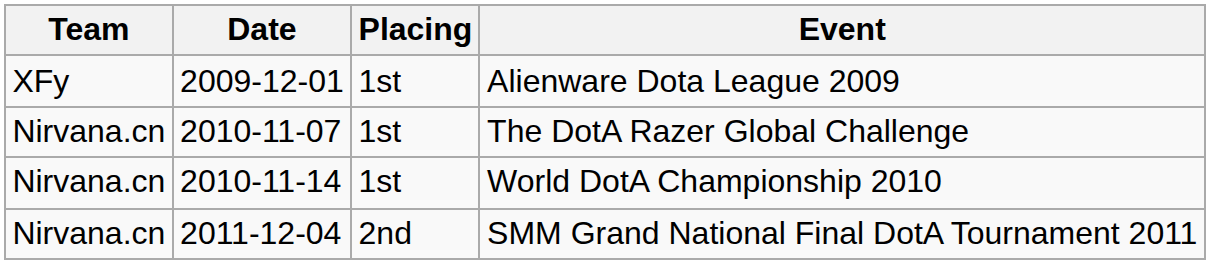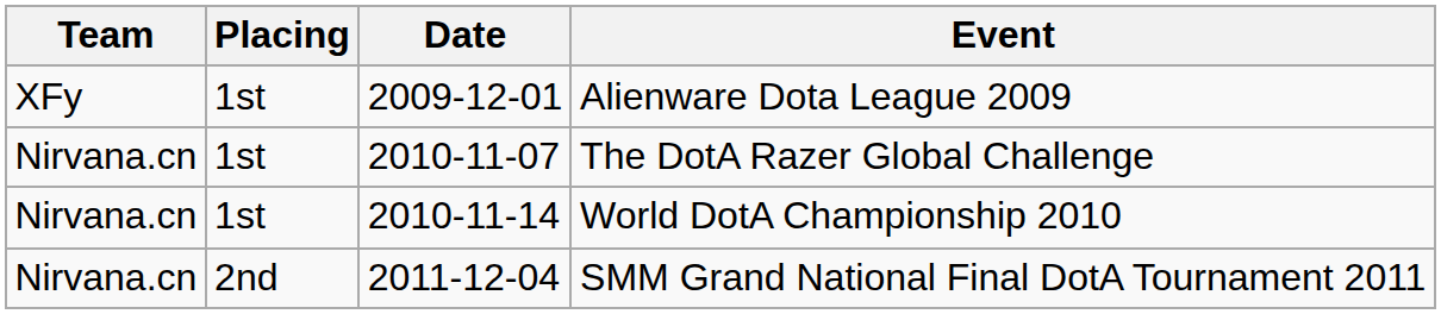 <table class="wikitable sortable">
 <tr>
 <th>Team</th>
+<th>Placing</th>
 <th>Date</th>
-<th>Placing</th>
 <th>Event</th>
 </tr>
 <tr>
 <td>XFy</td>
+<td>1st</td>
 <td>2009-12-01</td>
-<td>1st</td>
 <td>Alienware Dota League 2009</td>
 </tr>
 <tr>
 <td>Nirvana.cn</td>
+<td>1st</td>
 <td>2010-11-07</td>
-<td>1st</td>
 <td>The DotA Razer Global Challenge</td>
 </tr>
 <tr>
 <td>Nirvana.cn</td>
+<td>1st</td>
 <td>2010-11-14</td>
-<td>1st</td>
 <td>World DotA Championship 2010</td>
 </tr>
 <tr>
 <td>Nirvana.cn</td>
+<td>2nd</td>
 <td>2011-12-04</td>
-<td>2nd</td>
 <td>SMM Grand National Final DotA Tournament 2011</td>
 </tr>
 </table>
